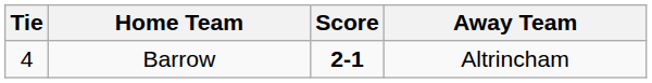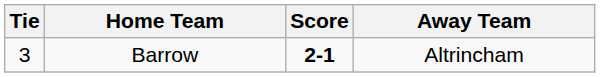 <table class="wikitable" style="text-align:center;">
 <tr>
 <th width=20>Tie</th>
 <th width=175>Home Team</th>
 <th width=20>Score</th>
 <th width=175>Away Team</th>
 </tr>
 <tr>
-<td>4</td>
+<td>3</td>
 <td>Barrow</td>
 <td><strong>2-1</strong></td>
 <td>Altrincham</td>
 </tr>
 </table>
